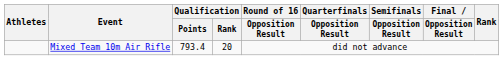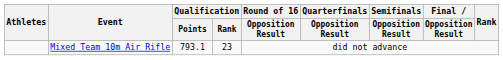 <table class="wikitable" style="font-size:90%;">
 <tr>
 <th rowspan=2>Athletes</th>
 <th rowspan=2>Event</th>
 <th colspan=2>Qualification</th>
 <th>Round of 16</th>
 <th>Quarterfinals</th>
 <th>Semifinals</th>
 <th>Final / </th>
 <th rowspan=2>Rank</th>
 </tr>
 <tr style="font-size:95%">
 <th>Points</th>
 <th>Rank</th>
 <th>Opposition<br>Result</th>
 <th>Opposition<br>Result</th>
 <th>Opposition<br>Result</th>
 <th>Opposition<br>Result</th>
 </tr>
 <tr align=center>
 <td align=left><br></td>
 <td align=left><a href='#'>Mixed Team 10m Air Rifle</a></td>
-<td>793.4</td>
-<td>20</td>
+<td>793.1</td>
+<td>23</td>
 <td colspan=5>did not advance</td>
 </tr>
 </table>
